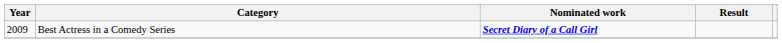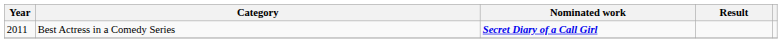 <table class="wikitable" width = 74%>
 <tr>
 <th width=4%>Year</th>
 <th width=58%>Category</th>
 <th width=28%>Nominated work</th>
 <th width=10%>Result</th>
 <th width=5%></th>
 </tr>
 <tr>
-<td>2009</td>
+<td>2011</td>
 <td>Best Actress in a Comedy Series</td>
 <td><strong><em><a href='#'>Secret Diary of a Call Girl</a></em></strong></td>
 <td></td>
 <td></td>
 </tr>
 <tr>
 </tr>
 </table>
